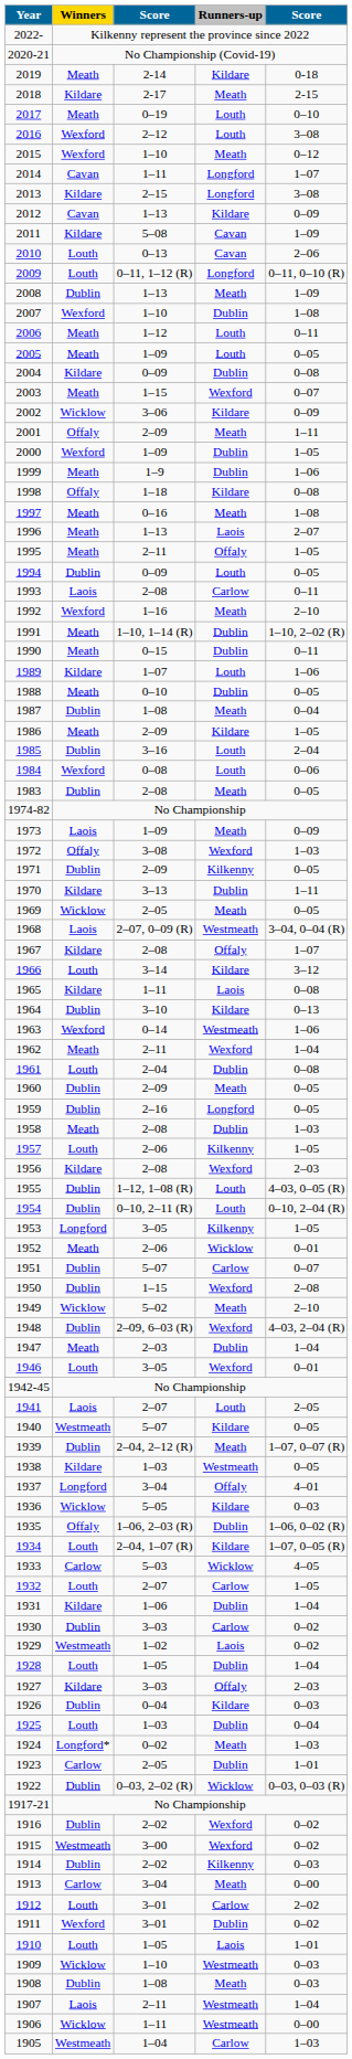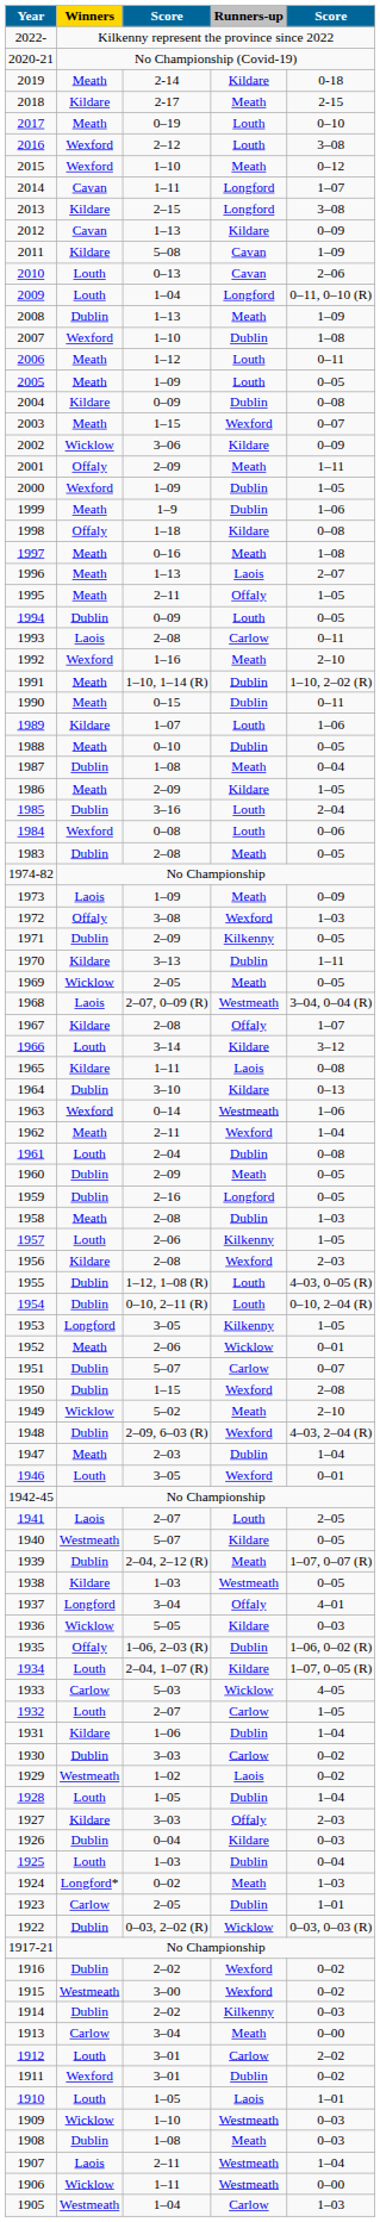 <table class="wikitable" style="text-align:center;">
 <tr>
 <th style="background:#069; color:white;">Year</th>
 <th style="background:gold;">Winners</th>
 <th style="background:#069; color:white;">Score</th>
 <th style="background:silver;">Runners-up</th>
 <th style="background:#069; color:white;">Score</th>
 </tr>
 <tr>
 <td>2022-</td>
 <td colspan="4">Kilkenny represent the province since 2022</td>
 </tr>
 <tr>
 <td>2020-21</td>
 <td colspan="4">No Championship (Covid-19)</td>
 </tr>
 <tr>
 <td>2019</td>
 <td><a href='#'>Meath</a></td>
 <td>2-14</td>
 <td><a href='#'>Kildare</a></td>
 <td>0-18</td>
 </tr>
 <tr>
 <td>2018</td>
 <td><a href='#'>Kildare</a></td>
 <td>2-17</td>
 <td><a href='#'>Meath</a></td>
 <td>2-15</td>
 </tr>
 <tr>
 <td><a href='#'>2017</a></td>
 <td><a href='#'>Meath</a></td>
 <td>0–19</td>
 <td><a href='#'>Louth</a></td>
 <td>0–10</td>
 </tr>
 <tr>
 <td><a href='#'>2016</a></td>
 <td><a href='#'>Wexford</a></td>
 <td>2–12</td>
 <td><a href='#'>Louth</a></td>
 <td>3–08</td>
 </tr>
 <tr>
 <td>2015</td>
 <td><a href='#'>Wexford</a></td>
 <td>1–10</td>
 <td><a href='#'>Meath</a></td>
 <td>0–12</td>
 </tr>
 <tr>
 <td>2014</td>
 <td><a href='#'>Cavan</a></td>
 <td>1–11</td>
 <td><a href='#'>Longford</a></td>
 <td>1–07</td>
 </tr>
 <tr>
 <td>2013</td>
 <td><a href='#'>Kildare</a></td>
 <td>2–15</td>
 <td><a href='#'>Longford</a></td>
 <td>3–08</td>
 </tr>
 <tr>
 <td>2012</td>
 <td><a href='#'>Cavan</a></td>
 <td>1–13</td>
 <td><a href='#'>Kildare</a></td>
 <td>0–09</td>
 </tr>
 <tr>
 <td>2011</td>
 <td><a href='#'>Kildare</a></td>
 <td>5–08</td>
 <td><a href='#'>Cavan</a></td>
 <td>1–09</td>
 </tr>
 <tr>
 <td><a href='#'>2010</a></td>
 <td><a href='#'>Louth</a></td>
 <td>0–13</td>
 <td><a href='#'>Cavan</a></td>
 <td>2–06</td>
 </tr>
 <tr>
 <td><a href='#'>2009</a></td>
 <td><a href='#'>Louth</a></td>
-<td>0–11, 1–12 (R)</td>
+<td>1–04</td>
 <td><a href='#'>Longford</a></td>
 <td>0–11, 0–10 (R)</td>
 </tr>
 <tr>
 <td>2008</td>
 <td><a href='#'>Dublin</a></td>
 <td>1–13</td>
 <td><a href='#'>Meath</a></td>
 <td>1–09</td>
 </tr>
 <tr>
 <td>2007</td>
 <td><a href='#'>Wexford</a></td>
 <td>1–10</td>
 <td><a href='#'>Dublin</a></td>
 <td>1–08</td>
 </tr>
 <tr>
 <td><a href='#'>2006</a></td>
 <td><a href='#'>Meath</a></td>
 <td>1–12</td>
 <td><a href='#'>Louth</a></td>
 <td>0–11</td>
 </tr>
 <tr>
 <td><a href='#'>2005</a></td>
 <td><a href='#'>Meath</a></td>
 <td>1–09</td>
 <td><a href='#'>Louth</a></td>
 <td>0–05</td>
 </tr>
 <tr>
 <td>2004</td>
 <td><a href='#'>Kildare</a></td>
 <td>0–09</td>
 <td><a href='#'>Dublin</a></td>
 <td>0–08</td>
 </tr>
 <tr>
 <td>2003</td>
 <td><a href='#'>Meath</a></td>
 <td>1–15</td>
 <td><a href='#'>Wexford</a></td>
 <td>0–07</td>
 </tr>
 <tr>
 <td>2002</td>
 <td><a href='#'>Wicklow</a></td>
 <td>3–06</td>
 <td><a href='#'>Kildare</a></td>
 <td>0–09</td>
 </tr>
 <tr>
 <td>2001</td>
 <td><a href='#'>Offaly</a></td>
 <td>2–09</td>
 <td><a href='#'>Meath</a></td>
 <td>1–11</td>
 </tr>
 <tr>
 <td>2000</td>
 <td><a href='#'>Wexford</a></td>
 <td>1–09</td>
 <td><a href='#'>Dublin</a></td>
 <td>1–05</td>
 </tr>
 <tr>
 <td>1999</td>
 <td><a href='#'>Meath</a></td>
 <td>1–9</td>
 <td><a href='#'>Dublin</a></td>
 <td>1–06</td>
 </tr>
 <tr>
 <td>1998</td>
 <td><a href='#'>Offaly</a></td>
 <td>1–18</td>
 <td><a href='#'>Kildare</a></td>
 <td>0–08</td>
 </tr>
 <tr>
 <td><a href='#'>1997</a></td>
 <td><a href='#'>Meath</a></td>
 <td>0–16</td>
 <td><a href='#'>Meath</a></td>
 <td>1–08</td>
 </tr>
 <tr>
 <td>1996</td>
 <td><a href='#'>Meath</a></td>
 <td>1–13</td>
 <td><a href='#'>Laois</a></td>
 <td>2–07</td>
 </tr>
 <tr>
 <td>1995</td>
 <td><a href='#'>Meath</a></td>
 <td>2–11</td>
 <td><a href='#'>Offaly</a></td>
 <td>1–05</td>
 </tr>
 <tr>
 <td><a href='#'>1994</a></td>
 <td><a href='#'>Dublin</a></td>
 <td>0–09</td>
 <td><a href='#'>Louth</a></td>
 <td>0–05</td>
 </tr>
 <tr>
 <td>1993</td>
 <td><a href='#'>Laois</a></td>
 <td>2–08</td>
 <td><a href='#'>Carlow</a></td>
 <td>0–11</td>
 </tr>
 <tr>
 <td>1992</td>
 <td><a href='#'>Wexford</a></td>
 <td>1–16</td>
 <td><a href='#'>Meath</a></td>
 <td>2–10</td>
 </tr>
 <tr>
 <td>1991</td>
 <td><a href='#'>Meath</a></td>
 <td>1–10, 1–14 (R)</td>
 <td><a href='#'>Dublin</a></td>
 <td>1–10, 2–02 (R)</td>
 </tr>
 <tr>
 <td>1990</td>
 <td><a href='#'>Meath</a></td>
 <td>0–15</td>
 <td><a href='#'>Dublin</a></td>
 <td>0–11</td>
 </tr>
 <tr>
 <td><a href='#'>1989</a></td>
 <td><a href='#'>Kildare</a></td>
 <td>1–07</td>
 <td><a href='#'>Louth</a></td>
 <td>1–06</td>
 </tr>
 <tr>
 <td>1988</td>
 <td><a href='#'>Meath</a></td>
 <td>0–10</td>
 <td><a href='#'>Dublin</a></td>
 <td>0–05</td>
 </tr>
 <tr>
 <td>1987</td>
 <td><a href='#'>Dublin</a></td>
 <td>1–08</td>
 <td><a href='#'>Meath</a></td>
 <td>0–04</td>
 </tr>
 <tr>
 <td>1986</td>
 <td><a href='#'>Meath</a></td>
 <td>2–09</td>
 <td><a href='#'>Kildare</a></td>
 <td>1–05</td>
 </tr>
 <tr>
 <td><a href='#'>1985</a></td>
 <td><a href='#'>Dublin</a></td>
 <td>3–16</td>
 <td><a href='#'>Louth</a></td>
 <td>2–04</td>
 </tr>
 <tr>
 <td><a href='#'>1984</a></td>
 <td><a href='#'>Wexford</a></td>
 <td>0–08</td>
 <td><a href='#'>Louth</a></td>
 <td>0–06</td>
 </tr>
 <tr>
 <td>1983</td>
 <td><a href='#'>Dublin</a></td>
 <td>2–08</td>
 <td><a href='#'>Meath</a></td>
 <td>0–05</td>
 </tr>
 <tr>
 <td>1974-82</td>
 <td colspan="4">No Championship</td>
 </tr>
 <tr>
 <td>1973</td>
 <td><a href='#'>Laois</a></td>
 <td>1–09</td>
 <td><a href='#'>Meath</a></td>
 <td>0–09</td>
 </tr>
 <tr>
 <td>1972</td>
 <td><a href='#'>Offaly</a></td>
 <td>3–08</td>
 <td><a href='#'>Wexford</a></td>
 <td>1–03</td>
 </tr>
 <tr>
 <td>1971</td>
 <td><a href='#'>Dublin</a></td>
 <td>2–09</td>
 <td><a href='#'>Kilkenny</a></td>
 <td>0–05</td>
 </tr>
 <tr>
 <td>1970</td>
 <td><a href='#'>Kildare</a></td>
 <td>3–13</td>
 <td><a href='#'>Dublin</a></td>
 <td>1–11</td>
 </tr>
 <tr>
 <td>1969</td>
 <td><a href='#'>Wicklow</a></td>
 <td>2–05</td>
 <td><a href='#'>Meath</a></td>
 <td>0–05</td>
 </tr>
 <tr>
 <td>1968</td>
 <td><a href='#'>Laois</a></td>
 <td>2–07, 0–09 (R)</td>
 <td><a href='#'>Westmeath</a></td>
 <td>3–04, 0–04 (R)</td>
 </tr>
 <tr>
 <td>1967</td>
 <td><a href='#'>Kildare</a></td>
 <td>2–08</td>
 <td><a href='#'>Offaly</a></td>
 <td>1–07</td>
 </tr>
 <tr>
 <td><a href='#'>1966</a></td>
 <td><a href='#'>Louth</a></td>
 <td>3–14</td>
 <td><a href='#'>Kildare</a></td>
 <td>3–12</td>
 </tr>
 <tr>
 <td>1965</td>
 <td><a href='#'>Kildare</a></td>
 <td>1–11</td>
 <td><a href='#'>Laois</a></td>
 <td>0–08</td>
 </tr>
 <tr>
 <td>1964</td>
 <td><a href='#'>Dublin</a></td>
 <td>3–10</td>
 <td><a href='#'>Kildare</a></td>
 <td>0–13</td>
 </tr>
 <tr>
 <td>1963</td>
 <td><a href='#'>Wexford</a></td>
 <td>0–14</td>
 <td><a href='#'>Westmeath</a></td>
 <td>1–06</td>
 </tr>
 <tr>
 <td>1962</td>
 <td><a href='#'>Meath</a></td>
 <td>2–11</td>
 <td><a href='#'>Wexford</a></td>
 <td>1–04</td>
 </tr>
 <tr>
 <td><a href='#'>1961</a></td>
 <td><a href='#'>Louth</a></td>
 <td>2–04</td>
 <td><a href='#'>Dublin</a></td>
 <td>0–08</td>
 </tr>
 <tr>
 <td>1960</td>
 <td><a href='#'>Dublin</a></td>
 <td>2–09</td>
 <td><a href='#'>Meath</a></td>
 <td>0–05</td>
 </tr>
 <tr>
 <td>1959</td>
 <td><a href='#'>Dublin</a></td>
 <td>2–16</td>
 <td><a href='#'>Longford</a></td>
 <td>0–05</td>
 </tr>
 <tr>
 <td>1958</td>
 <td><a href='#'>Meath</a></td>
 <td>2–08</td>
 <td><a href='#'>Dublin</a></td>
 <td>1–03</td>
 </tr>
 <tr>
 <td><a href='#'>1957</a></td>
 <td><a href='#'>Louth</a></td>
 <td>2–06</td>
 <td><a href='#'>Kilkenny</a></td>
 <td>1–05</td>
 </tr>
 <tr>
 <td>1956</td>
 <td><a href='#'>Kildare</a></td>
 <td>2–08</td>
 <td><a href='#'>Wexford</a></td>
 <td>2–03</td>
 </tr>
 <tr>
 <td>1955</td>
 <td><a href='#'>Dublin</a></td>
 <td>1–12, 1–08 (R)</td>
 <td><a href='#'>Louth</a></td>
 <td>4–03, 0–05 (R)</td>
 </tr>
 <tr>
 <td><a href='#'>1954</a></td>
 <td><a href='#'>Dublin</a></td>
 <td>0–10, 2–11 (R)</td>
 <td><a href='#'>Louth</a></td>
 <td>0–10, 2–04 (R)</td>
 </tr>
 <tr>
 <td>1953</td>
 <td><a href='#'>Longford</a></td>
 <td>3–05</td>
 <td><a href='#'>Kilkenny</a></td>
 <td>1–05</td>
 </tr>
 <tr>
 <td>1952</td>
 <td><a href='#'>Meath</a></td>
 <td>2–06</td>
 <td><a href='#'>Wicklow</a></td>
 <td>0–01</td>
 </tr>
 <tr>
 <td>1951</td>
 <td><a href='#'>Dublin</a></td>
 <td>5–07</td>
 <td><a href='#'>Carlow</a></td>
 <td>0–07</td>
 </tr>
 <tr>
 <td>1950</td>
 <td><a href='#'>Dublin</a></td>
 <td>1–15</td>
 <td><a href='#'>Wexford</a></td>
 <td>2–08</td>
 </tr>
 <tr>
 <td>1949</td>
 <td><a href='#'>Wicklow</a></td>
 <td>5–02</td>
 <td><a href='#'>Meath</a></td>
 <td>2–10</td>
 </tr>
 <tr>
 <td>1948</td>
 <td><a href='#'>Dublin</a></td>
 <td>2–09, 6–03 (R)</td>
 <td><a href='#'>Wexford</a></td>
 <td>4–03, 2–04 (R)</td>
 </tr>
 <tr>
 <td>1947</td>
 <td><a href='#'>Meath</a></td>
 <td>2–03</td>
 <td><a href='#'>Dublin</a></td>
 <td>1–04</td>
 </tr>
 <tr>
 <td><a href='#'>1946</a></td>
 <td><a href='#'>Louth</a></td>
 <td>3–05</td>
 <td><a href='#'>Wexford</a></td>
 <td>0–01</td>
 </tr>
 <tr>
 <td>1942-45</td>
 <td colspan="4">No Championship</td>
 </tr>
 <tr>
 <td><a href='#'>1941</a></td>
 <td><a href='#'>Laois</a></td>
 <td>2–07</td>
 <td><a href='#'>Louth</a></td>
 <td>2–05</td>
 </tr>
 <tr>
 <td>1940</td>
 <td><a href='#'>Westmeath</a></td>
 <td>5–07</td>
 <td><a href='#'>Kildare</a></td>
 <td>0–05</td>
 </tr>
 <tr>
 <td>1939</td>
 <td><a href='#'>Dublin</a></td>
 <td>2–04, 2–12 (R)</td>
 <td><a href='#'>Meath</a></td>
 <td>1–07, 0–07 (R)</td>
 </tr>
 <tr>
 <td>1938</td>
 <td><a href='#'>Kildare</a></td>
 <td>1–03</td>
 <td><a href='#'>Westmeath</a></td>
 <td>0–05</td>
 </tr>
 <tr>
 <td>1937</td>
 <td><a href='#'>Longford</a></td>
 <td>3–04</td>
 <td><a href='#'>Offaly</a></td>
 <td>4–01</td>
 </tr>
 <tr>
 <td>1936</td>
 <td><a href='#'>Wicklow</a></td>
 <td>5–05</td>
 <td><a href='#'>Kildare</a></td>
 <td>0–03</td>
 </tr>
 <tr>
 <td>1935</td>
 <td><a href='#'>Offaly</a></td>
 <td>1–06, 2–03 (R)</td>
 <td><a href='#'>Dublin</a></td>
 <td>1–06, 0–02 (R)</td>
 </tr>
 <tr>
 <td><a href='#'>1934</a></td>
 <td><a href='#'>Louth</a></td>
 <td>2–04, 1–07 (R)</td>
 <td><a href='#'>Kildare</a></td>
 <td>1–07, 0–05 (R)</td>
 </tr>
 <tr>
 <td>1933</td>
 <td><a href='#'>Carlow</a></td>
 <td>5–03</td>
 <td><a href='#'>Wicklow</a></td>
 <td>4–05</td>
 </tr>
 <tr>
 <td><a href='#'>1932</a></td>
 <td><a href='#'>Louth</a></td>
 <td>2–07</td>
 <td><a href='#'>Carlow</a></td>
 <td>1–05</td>
 </tr>
 <tr>
 <td>1931</td>
 <td><a href='#'>Kildare</a></td>
 <td>1–06</td>
 <td><a href='#'>Dublin</a></td>
 <td>1–04</td>
 </tr>
 <tr>
 <td>1930</td>
 <td><a href='#'>Dublin</a></td>
 <td>3–03</td>
 <td><a href='#'>Carlow</a></td>
 <td>0–02</td>
 </tr>
 <tr>
 <td>1929</td>
 <td><a href='#'>Westmeath</a></td>
 <td>1–02</td>
 <td><a href='#'>Laois</a></td>
 <td>0–02</td>
 </tr>
 <tr>
 <td><a href='#'>1928</a></td>
 <td><a href='#'>Louth</a></td>
 <td>1–05</td>
 <td><a href='#'>Dublin</a></td>
 <td>1–04</td>
 </tr>
 <tr>
 <td>1927</td>
 <td><a href='#'>Kildare</a></td>
 <td>3–03</td>
 <td><a href='#'>Offaly</a></td>
 <td>2–03</td>
 </tr>
 <tr>
 <td>1926</td>
 <td><a href='#'>Dublin</a></td>
 <td>0–04</td>
 <td><a href='#'>Kildare</a></td>
 <td>0–03</td>
 </tr>
 <tr>
 <td><a href='#'>1925</a></td>
 <td><a href='#'>Louth</a></td>
 <td>1–03</td>
 <td><a href='#'>Dublin</a></td>
 <td>0–04</td>
 </tr>
 <tr>
 <td>1924</td>
 <td><a href='#'>Longford</a>*</td>
 <td>0–02</td>
 <td><a href='#'>Meath</a></td>
 <td>1–03</td>
 </tr>
 <tr>
 <td>1923</td>
 <td><a href='#'>Carlow</a></td>
 <td>2–05</td>
 <td><a href='#'>Dublin</a></td>
 <td>1–01</td>
 </tr>
 <tr>
 <td>1922</td>
 <td><a href='#'>Dublin</a></td>
 <td>0–03, 2–02 (R)</td>
 <td><a href='#'>Wicklow</a></td>
 <td>0–03, 0–03 (R)</td>
 </tr>
 <tr>
 <td>1917-21</td>
 <td colspan="4">No Championship</td>
 </tr>
 <tr>
 <td>1916</td>
 <td><a href='#'>Dublin</a></td>
 <td>2–02</td>
 <td><a href='#'>Wexford</a></td>
 <td>0–02</td>
 </tr>
 <tr>
 <td>1915</td>
 <td><a href='#'>Westmeath</a></td>
 <td>3–00</td>
 <td><a href='#'>Wexford</a></td>
 <td>0–02</td>
 </tr>
 <tr>
 <td>1914</td>
 <td><a href='#'>Dublin</a></td>
 <td>2–02</td>
 <td><a href='#'>Kilkenny</a></td>
 <td>0–03</td>
 </tr>
 <tr>
 <td>1913</td>
 <td><a href='#'>Carlow</a></td>
 <td>3–04</td>
 <td><a href='#'>Meath</a></td>
 <td>0–00</td>
 </tr>
 <tr>
 <td><a href='#'>1912</a></td>
 <td><a href='#'>Louth</a></td>
 <td>3–01</td>
 <td><a href='#'>Carlow</a></td>
 <td>2–02</td>
 </tr>
 <tr>
 <td>1911</td>
 <td><a href='#'>Wexford</a></td>
 <td>3–01</td>
 <td><a href='#'>Dublin</a></td>
 <td>0–02</td>
 </tr>
 <tr>
 <td><a href='#'>1910</a></td>
 <td><a href='#'>Louth</a></td>
 <td>1–05</td>
 <td><a href='#'>Laois</a></td>
 <td>1–01</td>
 </tr>
 <tr>
 <td>1909</td>
 <td><a href='#'>Wicklow</a></td>
 <td>1–10</td>
 <td><a href='#'>Westmeath</a></td>
 <td>0–03</td>
 </tr>
 <tr>
 <td>1908</td>
 <td><a href='#'>Dublin</a></td>
 <td>1–08</td>
 <td><a href='#'>Meath</a></td>
 <td>0–03</td>
 </tr>
 <tr>
 <td>1907</td>
 <td><a href='#'>Laois</a></td>
 <td>2–11</td>
 <td><a href='#'>Westmeath</a></td>
 <td>1–04</td>
 </tr>
 <tr>
 <td>1906</td>
 <td><a href='#'>Wicklow</a></td>
 <td>1–11</td>
 <td><a href='#'>Westmeath</a></td>
 <td>0–00</td>
 </tr>
 <tr>
 <td>1905</td>
 <td><a href='#'>Westmeath</a></td>
 <td>1–04</td>
 <td><a href='#'>Carlow</a></td>
 <td>1–03</td>
 </tr>
 </table>
